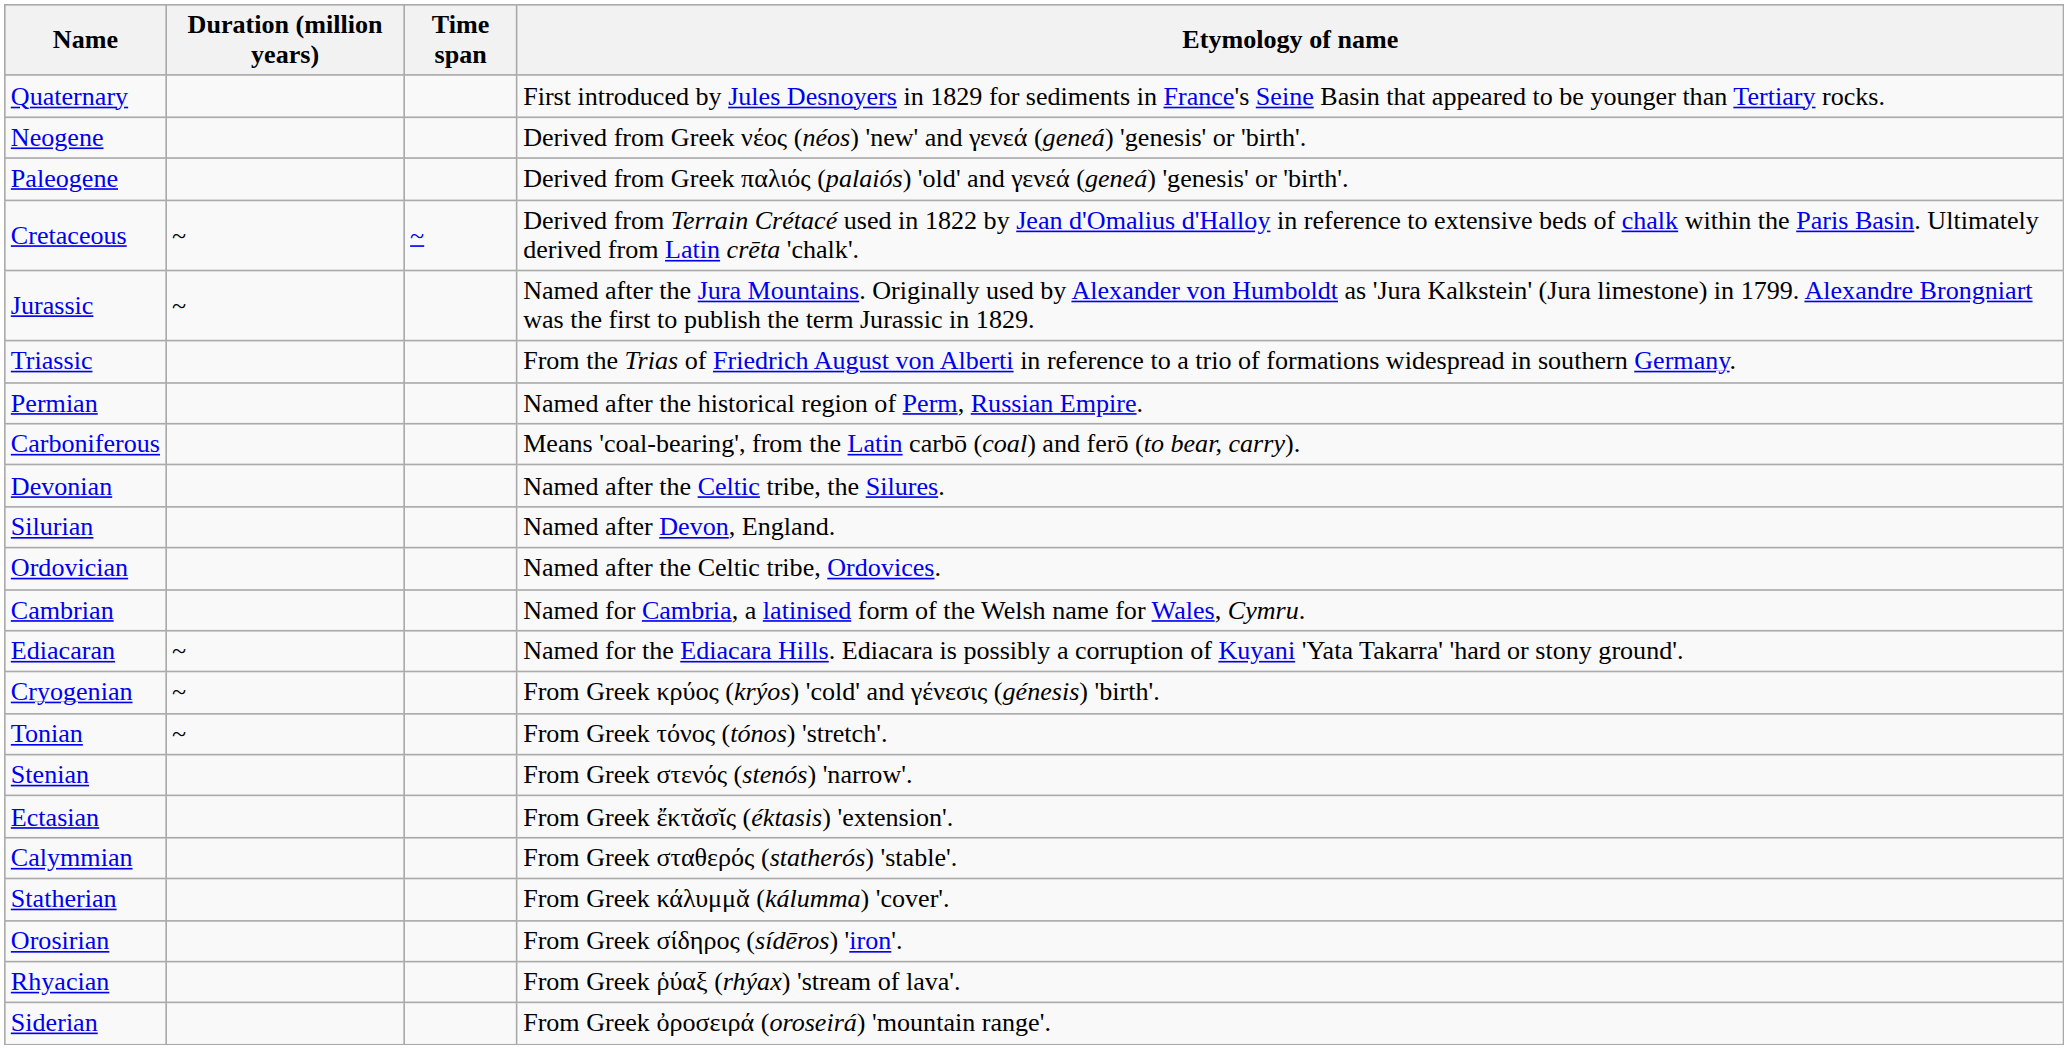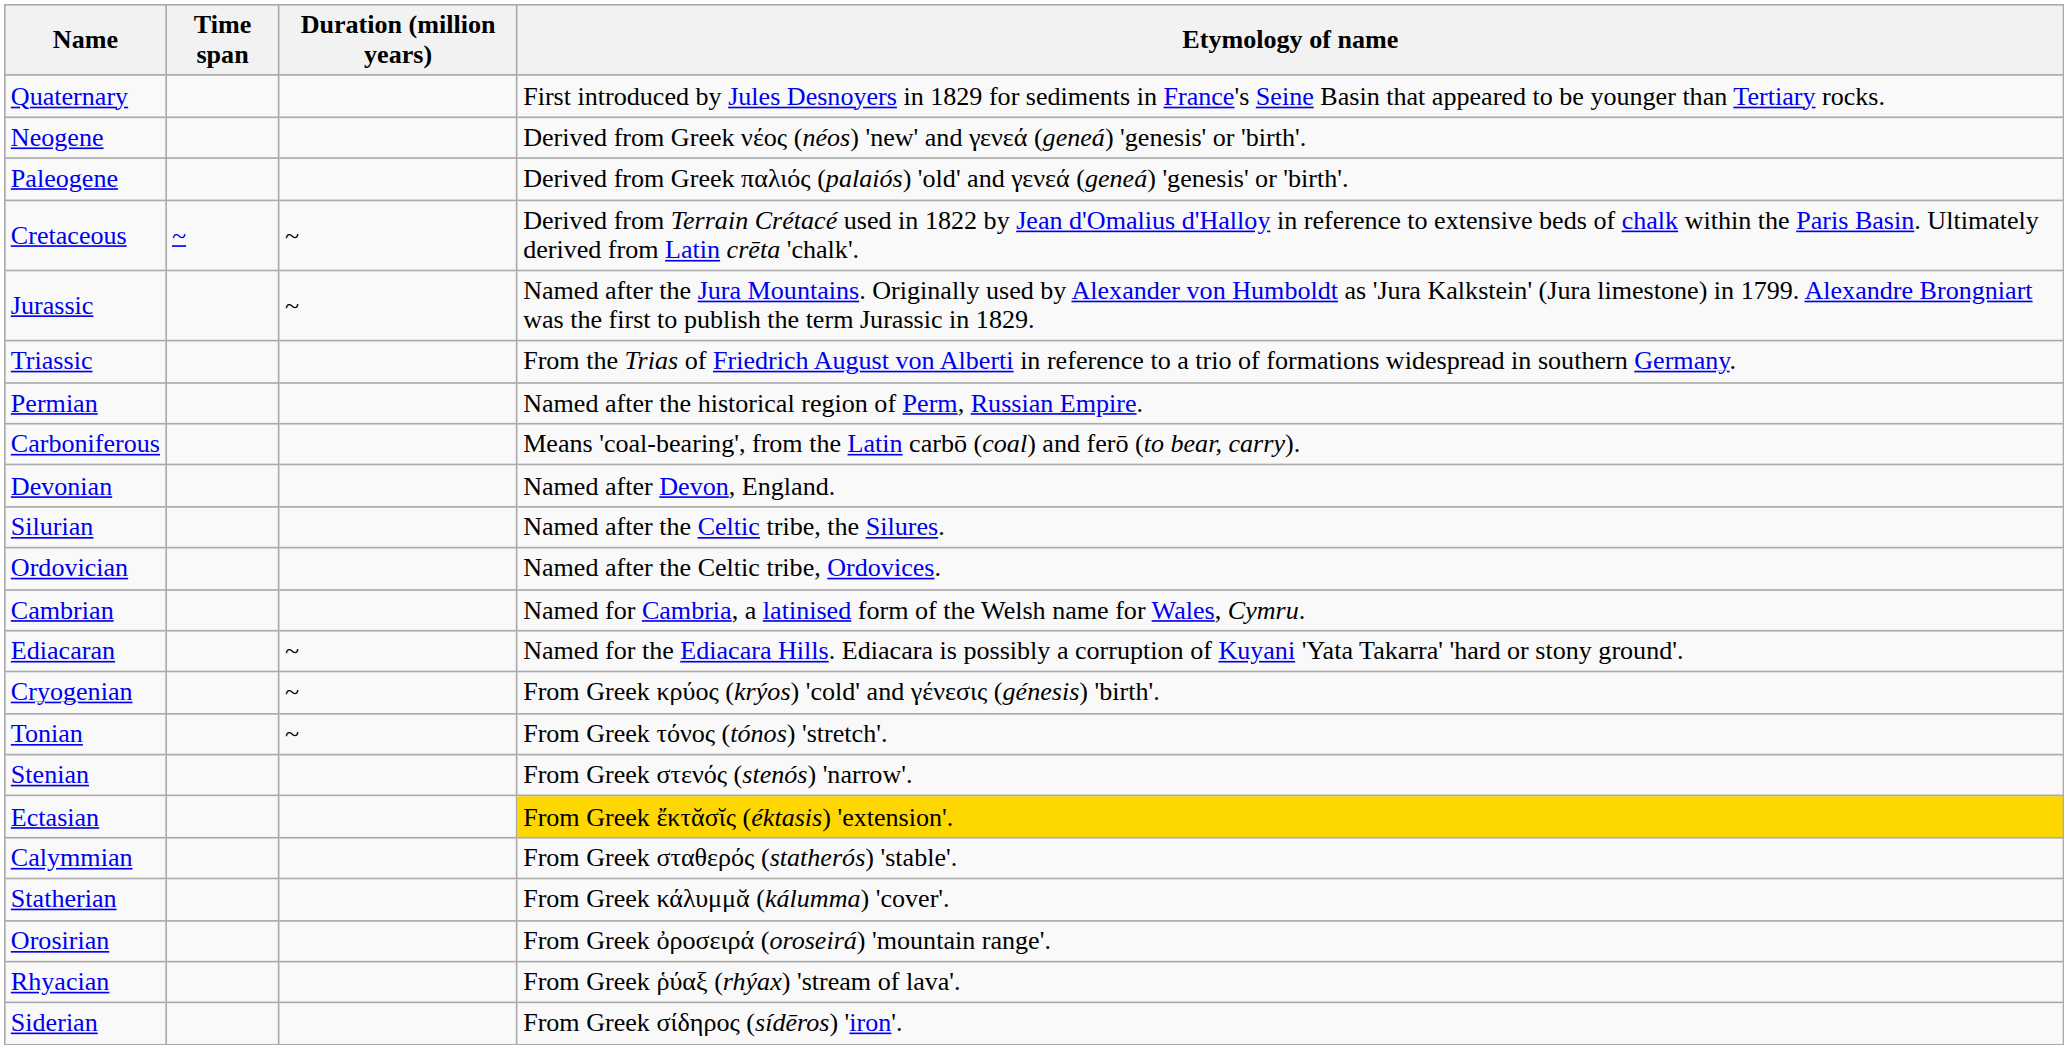 <table class="wikitable mw-collapsible" style = "margin-left: auto; margin-right: auto; border: none;">
 <tr>
 <th>Name</th>
+<th>Time span</th>
 <th>Duration (million years)</th>
-<th>Time span</th>
 <th>Etymology of name</th>
 </tr>
 <tr>
 <td><a href='#'>Quaternary</a></td>
 <td></td>
 <td></td>
 <td>First introduced by <a href='#'>Jules Desnoyers</a> in 1829 for sediments in <a href='#'>France</a>'s <a href='#'>Seine</a> Basin that appeared to be younger than <a href='#'>Tertiary</a> rocks.</td>
 </tr>
 <tr>
 <td><a href='#'>Neogene</a></td>
 <td></td>
 <td></td>
 <td>Derived from Greek νέος (<em>néos</em>) 'new' and γενεά (<em>geneá</em>) 'genesis' or 'birth'.</td>
 </tr>
 <tr>
 <td><a href='#'>Paleogene</a></td>
 <td></td>
 <td></td>
 <td>Derived from Greek παλιός (<em>palaiós</em>) 'old' and γενεά (<em>geneá</em>) 'genesis' or 'birth'.</td>
 </tr>
 <tr>
 <td><a href='#'>Cretaceous</a></td>
+<td><a href='#'>~</a></td>
 <td>~</td>
-<td><a href='#'>~</a></td>
 <td>Derived from <em>Terrain Crétacé</em> used in 1822 by <a href='#'>Jean d'Omalius d'Halloy</a> in reference to extensive beds of <a href='#'>chalk</a> within the <a href='#'>Paris Basin</a>. Ultimately derived from <a href='#'>Latin</a> <em>crēta</em> 'chalk'.</td>
 </tr>
 <tr>
 <td><a href='#'>Jurassic</a></td>
+<td></td>
 <td>~</td>
-<td></td>
 <td>Named after the <a href='#'>Jura Mountains</a>. Originally used by <a href='#'>Alexander von Humboldt</a> as 'Jura Kalkstein' (Jura limestone) in 1799. <a href='#'>Alexandre Brongniart</a> was the first to publish the term Jurassic in 1829.</td>
 </tr>
 <tr>
 <td><a href='#'>Triassic</a></td>
 <td></td>
 <td></td>
 <td>From the <em>Trias</em> of <a href='#'>Friedrich August von Alberti</a> in reference to a trio of formations widespread in southern <a href='#'>Germany</a>.</td>
 </tr>
 <tr>
 <td><a href='#'>Permian</a></td>
 <td></td>
 <td></td>
 <td>Named after the historical region of <a href='#'>Perm</a>, <a href='#'>Russian Empire</a>.</td>
 </tr>
 <tr>
 <td><a href='#'>Carboniferous</a></td>
 <td></td>
 <td></td>
 <td>Means 'coal-bearing', from the <a href='#'>Latin</a> carbō (<em>coal</em>) and ferō (<em>to bear, carry</em>).</td>
 </tr>
 <tr>
 <td><a href='#'>Devonian</a></td>
 <td></td>
 <td></td>
-<td>Named after the <a href='#'>Celtic</a> tribe, the <a href='#'>Silures</a>.</td>
+<td>Named after <a href='#'>Devon</a>, England.</td>
 </tr>
 <tr>
 <td><a href='#'>Silurian</a></td>
 <td></td>
 <td></td>
-<td>Named after <a href='#'>Devon</a>, England.</td>
+<td>Named after the <a href='#'>Celtic</a> tribe, the <a href='#'>Silures</a>.</td>
 </tr>
 <tr>
 <td><a href='#'>Ordovician</a></td>
 <td></td>
 <td></td>
 <td>Named after the Celtic tribe, <a href='#'>Ordovices</a>.</td>
 </tr>
 <tr>
 <td><a href='#'>Cambrian</a></td>
 <td></td>
 <td></td>
 <td>Named for <a href='#'>Cambria</a>, a <a href='#'>latinised</a> form of the Welsh name for <a href='#'>Wales</a>, <em>Cymru</em>.</td>
 </tr>
 <tr>
 <td><a href='#'>Ediacaran</a></td>
+<td></td>
 <td>~</td>
-<td></td>
 <td>Named for the <a href='#'>Ediacara Hills</a>. Ediacara is possibly a corruption of <a href='#'>Kuyani</a> 'Yata Takarra' 'hard or stony ground'.</td>
 </tr>
 <tr>
 <td><a href='#'>Cryogenian</a></td>
+<td></td>
 <td>~</td>
-<td></td>
 <td>From Greek κρύος (<em>krýos</em>) 'cold' and γένεσις (<em>génesis</em>) 'birth'.</td>
 </tr>
 <tr>
 <td><a href='#'>Tonian</a></td>
+<td></td>
 <td>~</td>
-<td></td>
 <td>From Greek τόνος (<em>tónos</em>) 'stretch'.</td>
 </tr>
 <tr>
 <td><a href='#'>Stenian</a></td>
 <td></td>
 <td></td>
 <td>From Greek στενός (<em>stenós</em>) 'narrow'.</td>
 </tr>
 <tr>
 <td><a href='#'>Ectasian</a></td>
 <td></td>
 <td></td>
-<td>From Greek ἔκτᾰσῐς (<em>éktasis</em>) 'extension'.</td>
+<td style="background: gold;">From Greek ἔκτᾰσῐς (<em>éktasis</em>) 'extension'.</td>
 </tr>
 <tr>
 <td><a href='#'>Calymmian</a></td>
 <td></td>
 <td></td>
 <td>From Greek σταθερός (<em>statherós</em>) 'stable'.</td>
 </tr>
 <tr>
 <td><a href='#'>Statherian</a></td>
 <td></td>
 <td></td>
 <td>From Greek κάλυμμᾰ (<em>kálumma</em>) 'cover'.</td>
 </tr>
 <tr>
 <td><a href='#'>Orosirian</a></td>
 <td></td>
 <td></td>
-<td>From Greek σίδηρος (<em>sídēros</em>) '<a href='#'>iron</a>'.</td>
+<td>From Greek ὀροσειρά (<em>oroseirá</em>) 'mountain range'.</td>
 </tr>
 <tr>
 <td><a href='#'>Rhyacian</a></td>
 <td></td>
 <td></td>
 <td>From Greek ῥύαξ (<em>rhýax</em>) 'stream of lava'.</td>
 </tr>
 <tr>
 <td><a href='#'>Siderian</a></td>
 <td></td>
 <td></td>
-<td>From Greek ὀροσειρά (<em>oroseirá</em>) 'mountain range'.</td>
+<td>From Greek σίδηρος (<em>sídēros</em>) '<a href='#'>iron</a>'.</td>
 </tr>
 </table>
